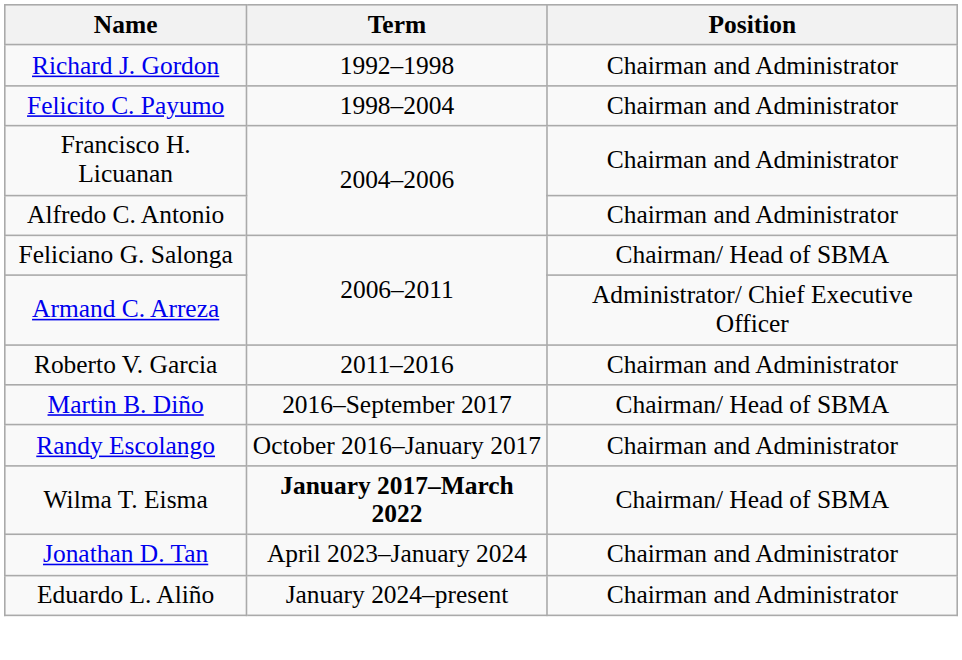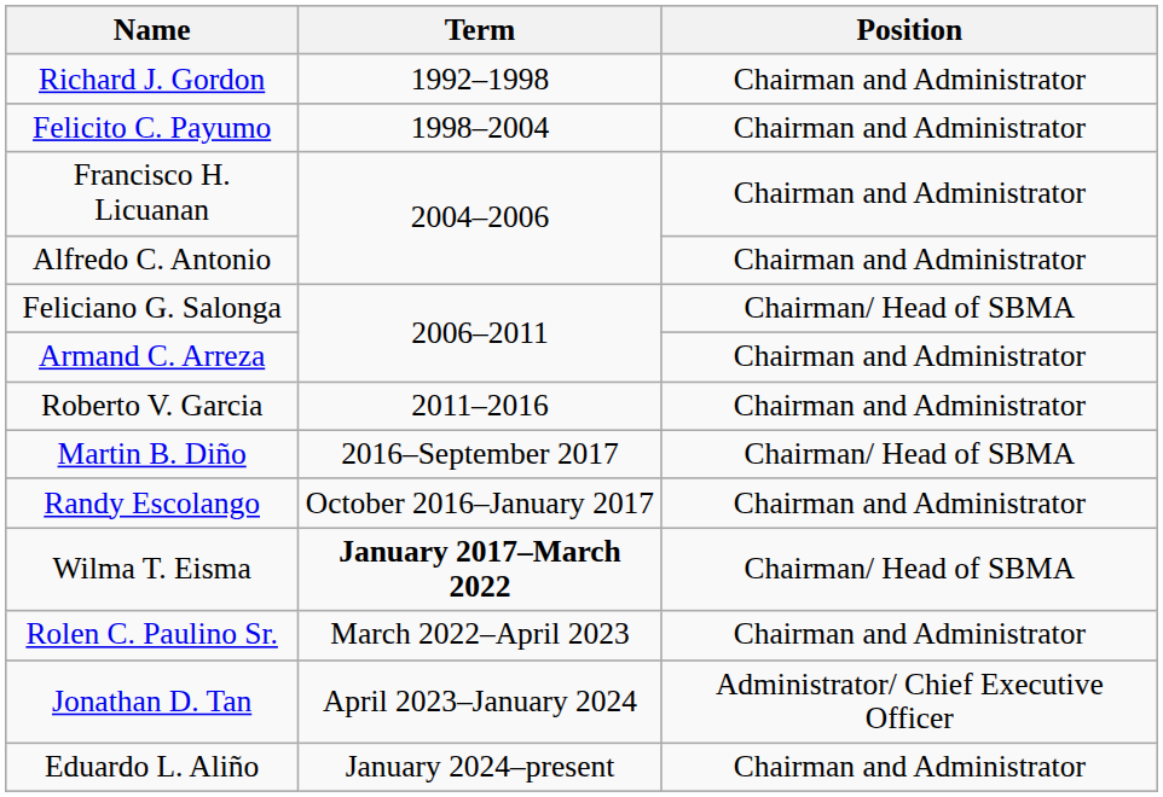 <table class="wikitable sortable" style="width:600px">
 <tr>
 <th>Name</th>
 <th>Term</th>
 <th>Position</th>
 </tr>
 <tr style="text-align:center;">
 <td><a href='#'>Richard J. Gordon</a></td>
 <td>1992–1998</td>
 <td>Chairman and Administrator</td>
 </tr>
 <tr style="text-align:center;">
 <td><a href='#'>Felicito C. Payumo</a></td>
 <td>1998–2004</td>
 <td>Chairman and Administrator</td>
 </tr>
 <tr style="text-align:center;">
 <td>Francisco H. Licuanan</td>
 <td rowspan="2">2004–2006</td>
 <td>Chairman and Administrator</td>
 </tr>
 <tr style="text-align:center;">
 <td>Alfredo C. Antonio</td>
 <td>Chairman and Administrator</td>
 </tr>
 <tr style="text-align:center;">
 <td>Feliciano G. Salonga</td>
 <td rowspan="2">2006–2011</td>
 <td>Chairman/ Head of SBMA</td>
 </tr>
 <tr style="text-align:center;">
 <td><a href='#'>Armand C. Arreza</a></td>
-<td>Administrator/ Chief Executive Officer</td>
+<td>Chairman and Administrator</td>
 </tr>
 <tr style="text-align:center;">
 <td>Roberto V. Garcia</td>
 <td>2011–2016</td>
 <td>Chairman and Administrator</td>
 </tr>
 <tr style="text-align:center;">
 <td><a href='#'>Martin B. Diño</a></td>
 <td>2016–September 2017</td>
 <td>Chairman/ Head of SBMA</td>
 </tr>
 <tr style="text-align:center;">
 <td><a href='#'>Randy Escolango</a></td>
 <td>October 2016–January 2017</td>
 <td>Chairman and Administrator</td>
 </tr>
 <tr style="text-align:center;">
 <td>Wilma T. Eisma</td>
 <td><strong>January 2017–March 2022</strong></td>
 <td>Chairman/ Head of SBMA</td>
 </tr>
 <tr style="text-align:center;">
+<td><a href='#'>Rolen C. Paulino Sr.</a></td>
+<td>March 2022–April 2023</td>
+<td>Chairman and Administrator</td>
+</tr>
+<tr style="text-align:center;">
 <td><a href='#'>Jonathan D. Tan</a></td>
 <td>April 2023–January 2024</td>
-<td>Chairman and Administrator</td>
+<td>Administrator/ Chief Executive Officer</td>
 </tr>
 <tr style="text-align:center;">
 <td>Eduardo L. Aliño</td>
 <td>January 2024–present</td>
 <td>Chairman and Administrator</td>
 </tr>
 </table>
